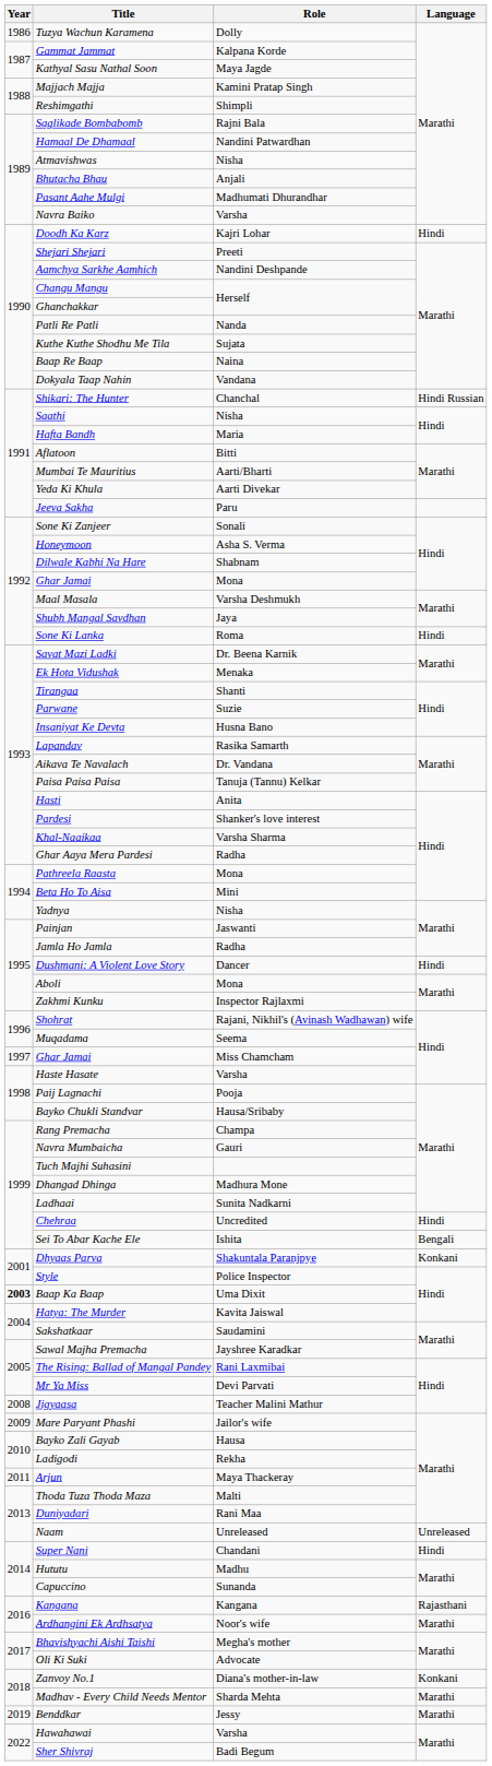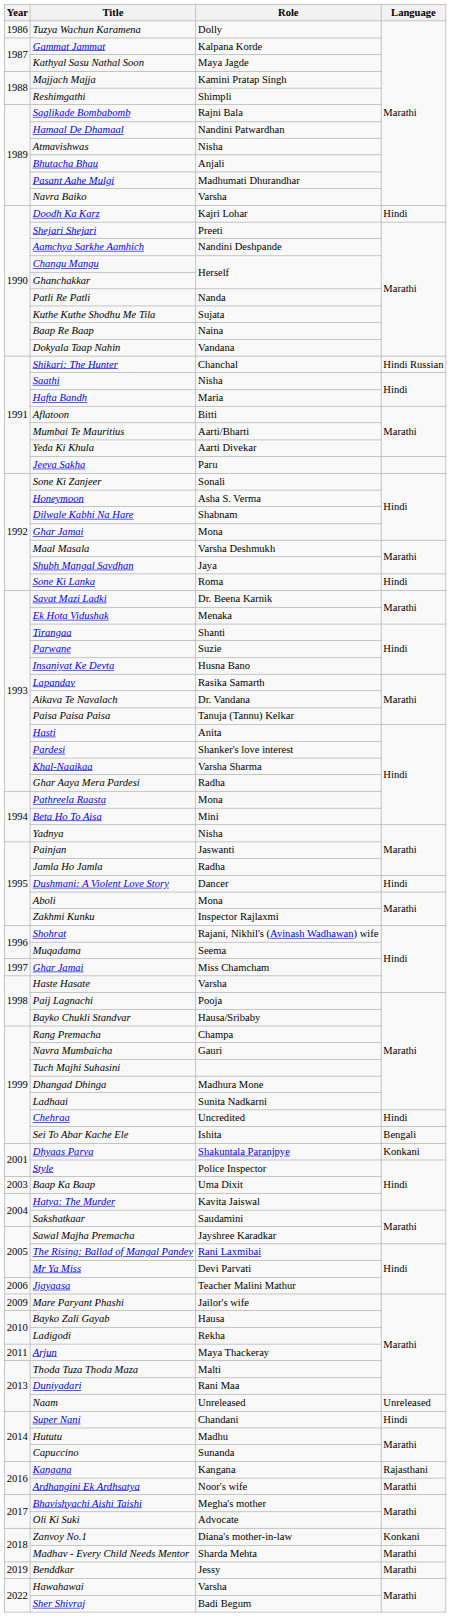 <table class="wikitable sortable">
 <tr>
 <th>Year</th>
 <th>Title</th>
 <th>Role</th>
 <th>Language</th>
 </tr>
 <tr>
 <td>1986</td>
 <td><em>Tuzya Wachun Karamena</em></td>
 <td>Dolly</td>
 <td rowspan="11">Marathi</td>
 </tr>
 <tr>
 <td rowspan="2">1987</td>
 <td><em><a href='#'>Gammat Jammat</a></em></td>
 <td>Kalpana Korde</td>
 </tr>
 <tr>
 <td><em>Kathyal Sasu Nathal Soon</em></td>
 <td>Maya Jagde</td>
 </tr>
 <tr>
 <td rowspan="2">1988</td>
 <td><em>Majjach Majja</em></td>
 <td>Kamini Pratap Singh</td>
 </tr>
 <tr>
 <td><em>Reshimgathi</em></td>
 <td>Shimpli</td>
 </tr>
 <tr>
 <td rowspan="6">1989</td>
 <td><em><a href='#'>Saglikade Bombabomb</a></em></td>
 <td>Rajni Bala</td>
 </tr>
 <tr>
 <td><em><a href='#'>Hamaal De Dhamaal</a></em></td>
 <td>Nandini Patwardhan</td>
 </tr>
 <tr>
 <td><em>Atmavishwas</em></td>
 <td>Nisha</td>
 </tr>
 <tr>
 <td><em><a href='#'>Bhutacha Bhau</a></em></td>
 <td>Anjali</td>
 </tr>
 <tr>
 <td><em><a href='#'>Pasant Aahe Mulgi</a></em></td>
 <td>Madhumati Dhurandhar</td>
 </tr>
 <tr>
 <td><em>Navra Baiko</em></td>
 <td>Varsha</td>
 </tr>
 <tr>
 <td rowspan="9">1990</td>
 <td><em><a href='#'>Doodh Ka Karz</a></em></td>
 <td>Kajri Lohar</td>
 <td>Hindi</td>
 </tr>
 <tr>
 <td><em><a href='#'>Shejari Shejari</a></em></td>
 <td>Preeti</td>
 <td rowspan="8">Marathi</td>
 </tr>
 <tr>
 <td><em><a href='#'>Aamchya Sarkhe Aamhich</a></em></td>
 <td>Nandini Deshpande</td>
 </tr>
 <tr>
 <td><em><a href='#'>Changu Mangu</a></em></td>
 <td rowspan="2">Herself</td>
 </tr>
 <tr>
 <td><em>Ghanchakkar</em></td>
 </tr>
 <tr>
 <td><em>Patli Re Patli</em></td>
 <td>Nanda</td>
 </tr>
 <tr>
 <td><em>Kuthe Kuthe Shodhu Me Tila</em></td>
 <td>Sujata</td>
 </tr>
 <tr>
 <td><em>Baap Re Baap</em></td>
 <td>Naina</td>
 </tr>
 <tr>
 <td><em>Dokyala Taap Nahin</em></td>
 <td>Vandana</td>
 </tr>
 <tr>
 <td rowspan="7">1991</td>
 <td><em><a href='#'>Shikari: The Hunter</a></em></td>
 <td>Chanchal</td>
 <td>Hindi Russian</td>
 </tr>
 <tr>
 <td><em><a href='#'>Saathi</a></em></td>
 <td>Nisha</td>
 <td rowspan="2">Hindi</td>
 </tr>
 <tr>
 <td><em><a href='#'>Hafta Bandh</a></em></td>
 <td>Maria</td>
 </tr>
 <tr>
 <td><em>Aflatoon</em></td>
 <td>Bitti</td>
 <td rowspan="3">Marathi</td>
 </tr>
 <tr>
 <td><em>Mumbai Te Mauritius</em></td>
 <td>Aarti/Bharti</td>
 </tr>
 <tr>
 <td><em>Yeda Ki Khula</em></td>
 <td>Aarti Divekar</td>
 </tr>
 <tr>
 <td><em><a href='#'>Jeeva Sakha</a></em></td>
 <td>Paru</td>
 <td></td>
 </tr>
 <tr>
 <td rowspan="7">1992</td>
 <td><em>Sone Ki Zanjeer</em></td>
 <td>Sonali</td>
 <td rowspan="4">Hindi</td>
 </tr>
 <tr>
 <td><em><a href='#'>Honeymoon</a></em></td>
 <td>Asha S. Verma</td>
 </tr>
 <tr>
 <td><em><a href='#'>Dilwale Kabhi Na Hare</a></em></td>
 <td>Shabnam</td>
 </tr>
 <tr>
 <td><em><a href='#'>Ghar Jamai</a></em></td>
 <td>Mona</td>
 </tr>
 <tr>
 <td><em>Maal Masala</em></td>
 <td>Varsha Deshmukh</td>
 <td rowspan="2">Marathi</td>
 </tr>
 <tr>
 <td><em><a href='#'>Shubh Mangal Savdhan</a></em></td>
 <td>Jaya</td>
 </tr>
 <tr>
 <td><em><a href='#'>Sone Ki Lanka</a></em></td>
 <td>Roma</td>
 <td>Hindi</td>
 </tr>
 <tr>
 <td rowspan="12">1993</td>
 <td><em><a href='#'>Savat Mazi Ladki</a></em></td>
 <td>Dr. Beena Karnik</td>
 <td rowspan="2">Marathi</td>
 </tr>
 <tr>
 <td><em><a href='#'>Ek Hota Vidushak</a></em></td>
 <td>Menaka</td>
 </tr>
 <tr>
 <td><em><a href='#'>Tirangaa</a></em></td>
 <td>Shanti</td>
 <td rowspan="3">Hindi</td>
 </tr>
 <tr>
 <td><em><a href='#'>Parwane</a></em></td>
 <td>Suzie</td>
 </tr>
 <tr>
 <td><em><a href='#'>Insaniyat Ke Devta</a></em></td>
 <td>Husna Bano</td>
 </tr>
 <tr>
 <td><em><a href='#'>Lapandav</a></em></td>
 <td>Rasika Samarth</td>
 <td rowspan="3">Marathi</td>
 </tr>
 <tr>
 <td><em>Aikava Te Navalach</em></td>
 <td>Dr. Vandana</td>
 </tr>
 <tr>
 <td><em>Paisa Paisa Paisa</em></td>
 <td>Tanuja (Tannu) Kelkar</td>
 </tr>
 <tr>
 <td><em><a href='#'>Hasti</a></em></td>
 <td>Anita</td>
 <td rowspan="6">Hindi</td>
 </tr>
 <tr>
 <td><em><a href='#'>Pardesi</a></em></td>
 <td>Shanker's love interest</td>
 </tr>
 <tr>
 <td><em><a href='#'>Khal-Naaikaa</a></em></td>
 <td>Varsha Sharma</td>
 </tr>
 <tr>
 <td><em>Ghar Aaya Mera Pardesi</em></td>
 <td>Radha</td>
 </tr>
 <tr>
 <td rowspan="3">1994</td>
 <td><em><a href='#'>Pathreela Raasta</a></em></td>
 <td>Mona</td>
 </tr>
 <tr>
 <td><em><a href='#'>Beta Ho To Aisa</a></em></td>
 <td>Mini</td>
 </tr>
 <tr>
 <td><em>Yadnya</em></td>
 <td>Nisha</td>
 <td rowspan="3">Marathi</td>
 </tr>
 <tr>
 <td rowspan="5">1995</td>
 <td><em>Painjan</em></td>
 <td>Jaswanti</td>
 </tr>
 <tr>
 <td><em>Jamla Ho Jamla</em></td>
 <td>Radha</td>
 </tr>
 <tr>
 <td><em><a href='#'>Dushmani: A Violent Love Story</a></em></td>
 <td>Dancer</td>
 <td>Hindi</td>
 </tr>
 <tr>
 <td><em>Aboli</em></td>
 <td>Mona</td>
 <td rowspan="2">Marathi</td>
 </tr>
 <tr>
 <td><em>Zakhmi Kunku</em></td>
 <td>Inspector Rajlaxmi</td>
 </tr>
 <tr>
 <td rowspan="2">1996</td>
 <td><em><a href='#'>Shohrat</a></em></td>
 <td>Rajani, Nikhil's (<a href='#'>Avinash Wadhawan</a>) wife</td>
 <td rowspan="4">Hindi</td>
 </tr>
 <tr>
 <td><em>Muqadama</em></td>
 <td>Seema</td>
 </tr>
 <tr>
 <td>1997</td>
 <td><em><a href='#'>Ghar Jamai</a></em></td>
 <td>Miss Chamcham</td>
 </tr>
 <tr>
 <td rowspan="3">1998</td>
 <td><em>Haste Hasate</em></td>
 <td>Varsha</td>
 </tr>
 <tr>
 <td><em>Paij Lagnachi</em></td>
 <td>Pooja</td>
 <td rowspan="7">Marathi</td>
 </tr>
 <tr>
 <td><em>Bayko Chukli Standvar</em></td>
 <td>Hausa/Sribaby</td>
 </tr>
 <tr>
 <td rowspan="7">1999</td>
 <td><em>Rang Premacha</em></td>
 <td>Champa</td>
 </tr>
 <tr>
 <td><em>Navra Mumbaicha</em></td>
 <td>Gauri</td>
 </tr>
 <tr>
 <td><em>Tuch Majhi Suhasini</em></td>
 <td></td>
 </tr>
 <tr>
 <td><em>Dhangad Dhinga</em></td>
 <td>Madhura Mone</td>
 </tr>
 <tr>
 <td><em>Ladhaai</em></td>
 <td>Sunita Nadkarni</td>
 </tr>
 <tr>
 <td><em><a href='#'>Chehraa</a></em></td>
 <td>Uncredited</td>
 <td>Hindi</td>
 </tr>
 <tr>
 <td><em>Sei To Abar Kache Ele</em></td>
 <td>Ishita</td>
 <td>Bengali</td>
 </tr>
 <tr>
 <td rowspan="2">2001</td>
 <td><em><a href='#'>Dhyaas Parva</a></em></td>
 <td><a href='#'>Shakuntala Paranjpye</a></td>
 <td>Konkani</td>
 </tr>
 <tr>
 <td><em><a href='#'>Style</a></em></td>
 <td>Police Inspector</td>
 <td rowspan="3">Hindi</td>
 </tr>
 <tr>
-<td><strong>2003</strong></td>
+<td>2003</td>
 <td><em>Baap Ka Baap</em></td>
 <td>Uma Dixit</td>
 </tr>
 <tr>
 <td rowspan="2">2004</td>
 <td><em><a href='#'>Hatya: The Murder</a></em></td>
 <td>Kavita Jaiswal</td>
 </tr>
 <tr>
 <td><em>Sakshatkaar</em></td>
 <td>Saudamini</td>
 <td rowspan="2">Marathi</td>
 </tr>
 <tr>
 <td rowspan="3">2005</td>
 <td><em>Sawal Majha Premacha</em></td>
 <td>Jayshree Karadkar</td>
 </tr>
 <tr>
 <td><em><a href='#'>The Rising: Ballad of Mangal Pandey</a></em></td>
 <td><a href='#'>Rani Laxmibai</a></td>
 <td rowspan="3">Hindi</td>
 </tr>
 <tr>
 <td><em><a href='#'>Mr Ya Miss</a></em></td>
 <td>Devi Parvati</td>
 </tr>
 <tr>
-<td>2008</td>
+<td>2006</td>
 <td><em><a href='#'>Jigyaasa</a></em></td>
 <td>Teacher Malini Mathur</td>
 </tr>
 <tr>
 <td>2009</td>
 <td><em>Mare Paryant Phashi</em></td>
 <td>Jailor's wife</td>
 <td rowspan="6">Marathi</td>
 </tr>
 <tr>
 <td rowspan="2">2010</td>
 <td><em>Bayko Zali Gayab</em></td>
 <td>Hausa</td>
 </tr>
 <tr>
 <td><em>Ladigodi</em></td>
 <td>Rekha</td>
 </tr>
 <tr>
 <td>2011</td>
 <td><em><a href='#'>Arjun</a></em></td>
 <td>Maya Thackeray</td>
 </tr>
 <tr>
 <td rowspan="3">2013</td>
 <td><em>Thoda Tuza Thoda Maza</em></td>
 <td>Malti</td>
 </tr>
 <tr>
 <td><em><a href='#'>Duniyadari</a></em></td>
 <td>Rani Maa</td>
 </tr>
 <tr>
 <td><em>Naam</em></td>
 <td>Unreleased</td>
 <td>Unreleased</td>
 </tr>
 <tr>
 <td rowspan="3">2014</td>
 <td><em><a href='#'>Super Nani</a></em></td>
 <td>Chandani</td>
 <td>Hindi</td>
 </tr>
 <tr>
 <td><em>Hututu</em></td>
 <td>Madhu</td>
 <td rowspan="2">Marathi</td>
 </tr>
 <tr>
 <td><em>Capuccino</em></td>
 <td>Sunanda</td>
 </tr>
 <tr>
 <td rowspan="2">2016</td>
 <td><em><a href='#'>Kangana</a></em></td>
 <td>Kangana</td>
 <td>Rajasthani</td>
 </tr>
 <tr>
 <td><em><a href='#'>Ardhangini Ek Ardhsatya</a></em></td>
 <td>Noor's wife</td>
 <td>Marathi</td>
 </tr>
 <tr>
 <td rowspan="2">2017</td>
 <td><em><a href='#'>Bhavishyachi Aishi Taishi</a></em></td>
 <td>Megha's mother</td>
 <td rowspan="2">Marathi</td>
 </tr>
 <tr>
 <td><em>Oli Ki Suki</em></td>
 <td>Advocate</td>
 </tr>
 <tr>
 <td rowspan="2">2018</td>
 <td><em>Zanvoy No.1</em></td>
 <td>Diana's mother-in-law</td>
 <td>Konkani</td>
 </tr>
 <tr>
 <td><em>Madhav - Every Child Needs Mentor</em></td>
 <td>Sharda Mehta</td>
 <td>Marathi</td>
 </tr>
 <tr>
 <td>2019</td>
 <td><em>Benddkar</em></td>
 <td>Jessy</td>
 <td>Marathi</td>
 </tr>
 <tr>
 <td rowspan="2">2022</td>
 <td><em>Hawahawai</em></td>
 <td>Varsha</td>
 <td rowspan="2">Marathi</td>
 </tr>
 <tr>
 <td><em><a href='#'>Sher Shivraj</a></em></td>
 <td>Badi Begum</td>
 </tr>
 </table>
